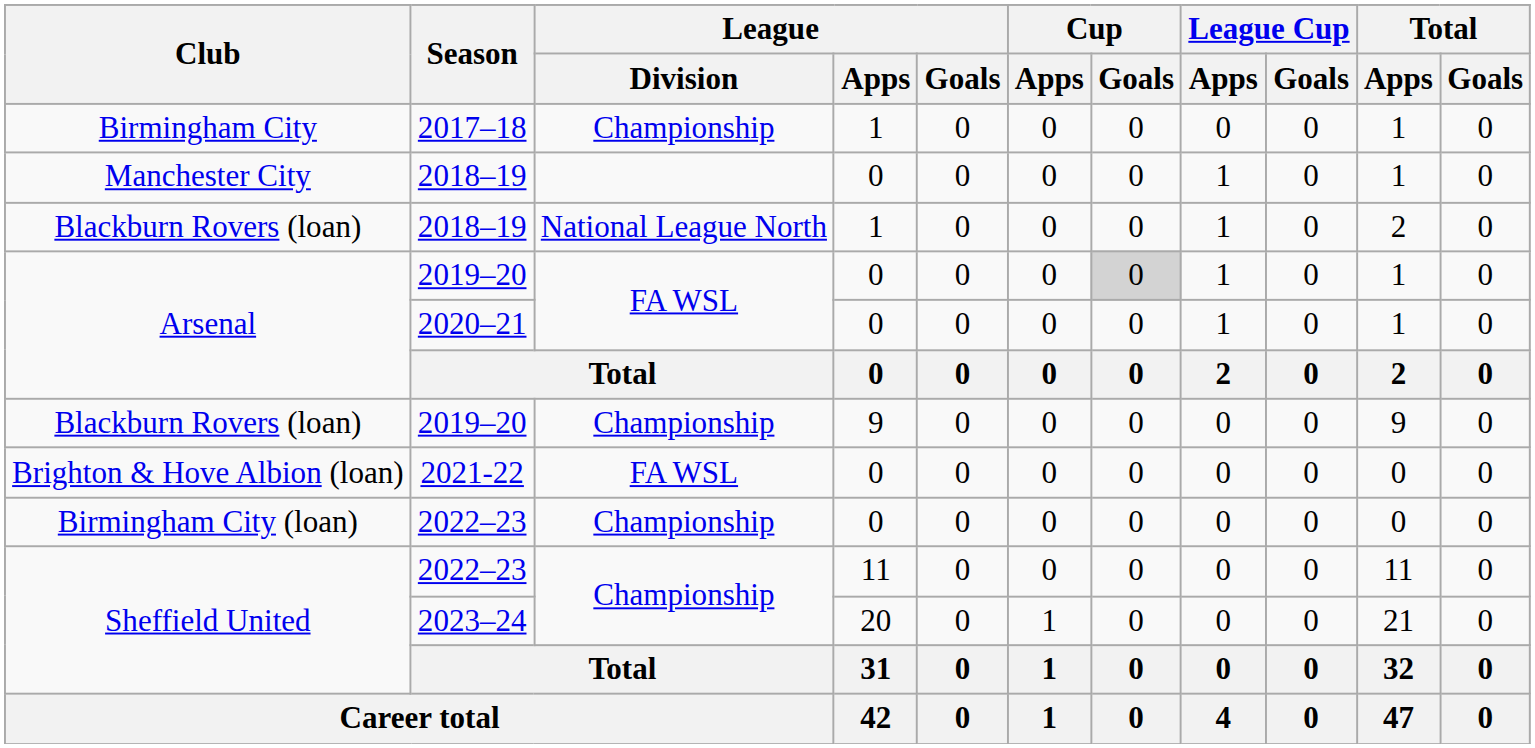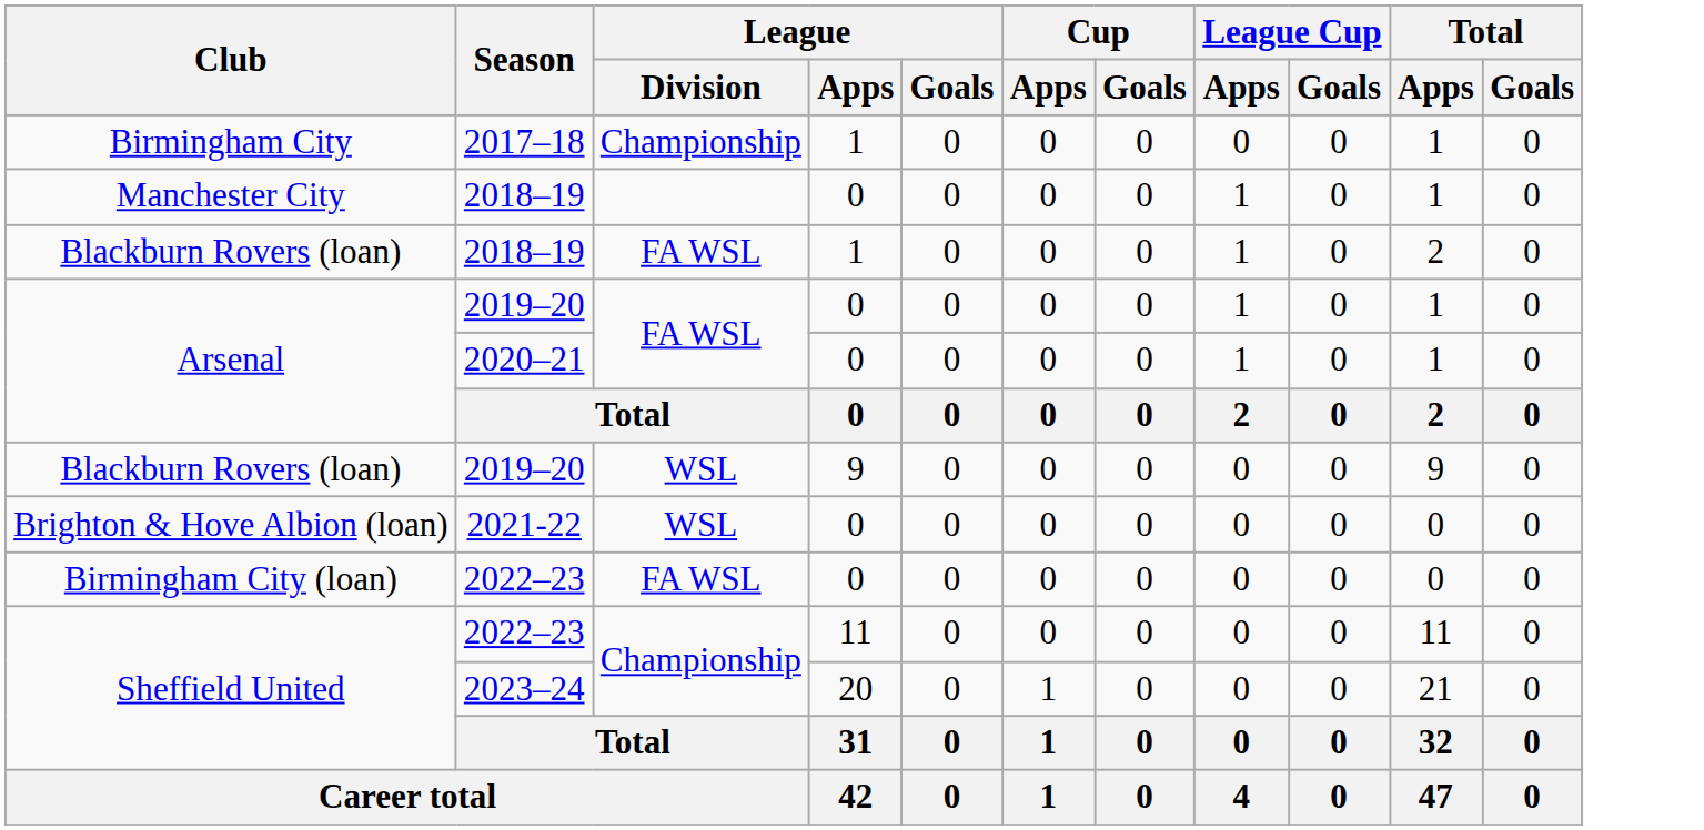 <table class="wikitable" style="text-align: center;">
 <tr>
 <th rowspan="2">Club</th>
 <th rowspan="2">Season</th>
 <th colspan="3">League</th>
 <th colspan="2">Cup</th>
 <th colspan="2"><a href='#'>League Cup</a></th>
 <th colspan="2">Total</th>
 </tr>
 <tr>
 <th>Division</th>
 <th>Apps</th>
 <th>Goals</th>
 <th>Apps</th>
 <th>Goals</th>
 <th>Apps</th>
 <th>Goals</th>
 <th>Apps</th>
 <th>Goals</th>
 </tr>
 <tr>
 <td><a href='#'>Birmingham City</a></td>
 <td><a href='#'>2017–18</a></td>
 <td><a href='#'>Championship</a></td>
 <td>1</td>
 <td>0</td>
 <td>0</td>
 <td>0</td>
 <td>0</td>
 <td>0</td>
 <td>1</td>
 <td>0</td>
 </tr>
 <tr>
 <td><a href='#'>Manchester City</a></td>
 <td><a href='#'>2018–19</a></td>
 <td></td>
 <td>0</td>
 <td>0</td>
 <td>0</td>
 <td>0</td>
 <td>1</td>
 <td>0</td>
 <td>1</td>
 <td>0</td>
 </tr>
 <tr>
 <td><a href='#'>Blackburn Rovers</a> (loan)</td>
 <td><a href='#'>2018–19</a></td>
-<td><a href='#'>National League North</a></td>
+<td><a href='#'>FA WSL</a></td>
 <td>1</td>
 <td>0</td>
 <td>0</td>
 <td>0</td>
 <td>1</td>
 <td>0</td>
 <td>2</td>
 <td>0</td>
 </tr>
 <tr>
 <td rowspan="3"><a href='#'>Arsenal</a></td>
 <td><a href='#'>2019–20</a></td>
 <td rowspan="2"><a href='#'>FA WSL</a></td>
 <td>0</td>
 <td>0</td>
 <td>0</td>
-<td style="background: lightgrey;">0</td>
+<td>0</td>
 <td>1</td>
 <td>0</td>
 <td>1</td>
 <td>0</td>
 </tr>
 <tr>
 <td><a href='#'>2020–21</a></td>
 <td>0</td>
 <td>0</td>
 <td>0</td>
 <td>0</td>
 <td>1</td>
 <td>0</td>
 <td>1</td>
 <td>0</td>
 </tr>
 <tr>
 <th colspan="2">Total</th>
 <th>0</th>
 <th>0</th>
 <th>0</th>
 <th>0</th>
 <th>2</th>
 <th>0</th>
 <th>2</th>
 <th>0</th>
 </tr>
 <tr>
 <td><a href='#'>Blackburn Rovers</a> (loan)</td>
 <td><a href='#'>2019–20</a></td>
-<td><a href='#'>Championship</a></td>
+<td><a href='#'>WSL</a></td>
 <td>9</td>
 <td>0</td>
 <td>0</td>
 <td>0</td>
 <td>0</td>
 <td>0</td>
 <td>9</td>
 <td>0</td>
 </tr>
 <tr>
 <td><a href='#'>Brighton & Hove Albion</a> (loan)</td>
 <td><a href='#'>2021-22</a></td>
-<td><a href='#'>FA WSL</a></td>
+<td><a href='#'>WSL</a></td>
 <td>0</td>
 <td>0</td>
 <td>0</td>
 <td>0</td>
 <td>0</td>
 <td>0</td>
 <td>0</td>
 <td>0</td>
 </tr>
 <tr>
 <td><a href='#'>Birmingham City</a> (loan)</td>
 <td><a href='#'>2022–23</a></td>
-<td><a href='#'>Championship</a></td>
+<td><a href='#'>FA WSL</a></td>
 <td>0</td>
 <td>0</td>
 <td>0</td>
 <td>0</td>
 <td>0</td>
 <td>0</td>
 <td>0</td>
 <td>0</td>
 </tr>
 <tr>
 <td rowspan="3"><a href='#'>Sheffield United</a></td>
 <td><a href='#'>2022–23</a></td>
 <td rowspan="2"><a href='#'>Championship</a></td>
 <td>11</td>
 <td>0</td>
 <td>0</td>
 <td>0</td>
 <td>0</td>
 <td>0</td>
 <td>11</td>
 <td>0</td>
 </tr>
 <tr>
 <td><a href='#'>2023–24</a></td>
 <td>20</td>
 <td>0</td>
 <td>1</td>
 <td>0</td>
 <td>0</td>
 <td>0</td>
 <td>21</td>
 <td>0</td>
 </tr>
 <tr>
 <th colspan="2">Total</th>
 <th>31</th>
 <th>0</th>
 <th>1</th>
 <th>0</th>
 <th>0</th>
 <th>0</th>
 <th>32</th>
 <th>0</th>
 </tr>
 <tr>
 <th colspan="3">Career total</th>
 <th>42</th>
 <th>0</th>
 <th>1</th>
 <th>0</th>
 <th>4</th>
 <th>0</th>
 <th>47</th>
 <th>0</th>
 </tr>
 </table>
